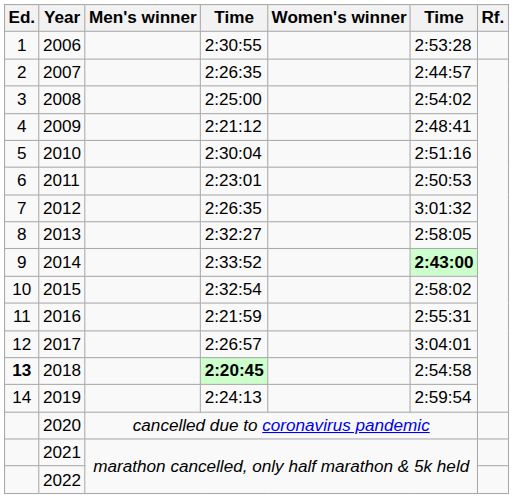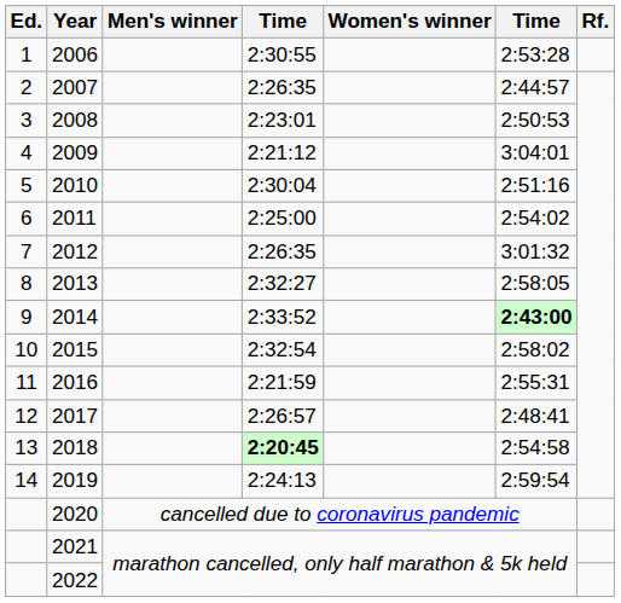 <table class="wikitable sortable">
 <tr>
 <th class="unsortable">Ed.</th>
 <th>Year</th>
 <th>Men's winner</th>
 <th>Time</th>
 <th>Women's winner</th>
 <th>Time</th>
 <th class="unsortable">Rf.</th>
 </tr>
 <tr>
 <td align="center">1</td>
 <td>2006</td>
 <td></td>
 <td>2:30:55</td>
 <td></td>
 <td>2:53:28</td>
 <td></td>
 </tr>
 <tr>
 <td align="center">2</td>
 <td>2007</td>
 <td></td>
 <td>2:26:35</td>
 <td></td>
 <td>2:44:57</td>
 </tr>
 <tr>
 <td align="center">3</td>
 <td>2008</td>
 <td></td>
-<td>2:25:00</td>
+<td>2:23:01</td>
 <td></td>
-<td>2:54:02</td>
+<td>2:50:53</td>
 </tr>
 <tr>
 <td align="center">4</td>
 <td>2009</td>
 <td></td>
 <td>2:21:12</td>
 <td></td>
-<td>2:48:41</td>
+<td>3:04:01</td>
 </tr>
 <tr>
 <td align="center">5</td>
 <td>2010</td>
 <td></td>
 <td>2:30:04</td>
 <td></td>
 <td>2:51:16</td>
 </tr>
 <tr>
 <td align="center">6</td>
 <td>2011</td>
 <td></td>
-<td>2:23:01</td>
+<td>2:25:00</td>
 <td></td>
-<td>2:50:53</td>
+<td>2:54:02</td>
 </tr>
 <tr>
 <td align="center">7</td>
 <td>2012</td>
 <td></td>
 <td>2:26:35</td>
 <td></td>
 <td>3:01:32</td>
 </tr>
 <tr>
 <td align="center">8</td>
 <td>2013</td>
 <td></td>
 <td>2:32:27</td>
 <td></td>
 <td>2:58:05</td>
 </tr>
 <tr>
 <td align="center">9</td>
 <td>2014</td>
 <td></td>
 <td>2:33:52</td>
 <td></td>
 <td bgcolor="#CCFFCC"><strong>2:43:00</strong></td>
 </tr>
 <tr>
 <td align="center">10</td>
 <td>2015</td>
 <td></td>
 <td>2:32:54</td>
 <td></td>
 <td>2:58:02</td>
 </tr>
 <tr>
 <td align="center">11</td>
 <td>2016</td>
 <td></td>
 <td>2:21:59</td>
 <td></td>
 <td>2:55:31</td>
 </tr>
 <tr>
 <td align="center">12</td>
 <td>2017</td>
 <td></td>
 <td>2:26:57</td>
 <td></td>
-<td>3:04:01</td>
+<td>2:48:41</td>
 </tr>
 <tr>
-<td align="center"><strong>13</strong></td>
+<td align="center">13</td>
 <td>2018</td>
 <td></td>
 <td bgcolor="#CCFFCC"><strong>2:20:45</strong></td>
 <td></td>
 <td>2:54:58</td>
 </tr>
 <tr>
 <td align="center">14</td>
 <td>2019</td>
 <td></td>
 <td>2:24:13</td>
 <td></td>
 <td>2:59:54</td>
 </tr>
 <tr>
 <td></td>
 <td>2020</td>
 <td colspan="4" align="center" data-sort-value=""><em>cancelled due to <a href='#'>coronavirus pandemic</a></em></td>
 <td></td>
 </tr>
 <tr>
 <td></td>
 <td>2021</td>
 <td rowspan="2" colspan="4" align="center" data-sort-value=""><em>marathon cancelled, only half marathon & 5k held</em></td>
 <td></td>
 </tr>
 <tr>
 <td></td>
 <td>2022</td>
 </tr>
 </table>
